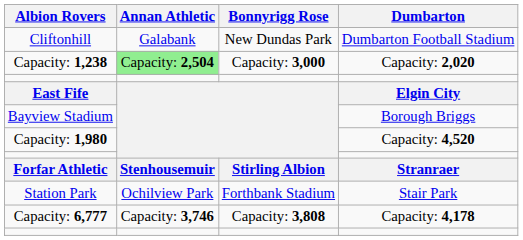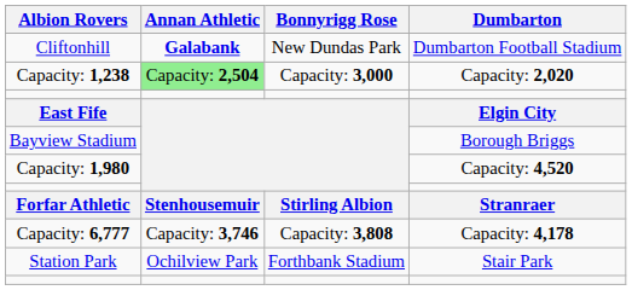 <table class="wikitable" style="text-align:center">
 <tr>
 <th><a href='#'>Albion Rovers</a></th>
 <th><a href='#'>Annan Athletic</a></th>
 <th><a href='#'>Bonnyrigg Rose</a></th>
 <th><a href='#'>Dumbarton</a></th>
 </tr>
 <tr>
 <td><a href='#'>Cliftonhill</a></td>
-<td><a href='#'>Galabank</a></td>
+<td><strong><a href='#'>Galabank</a></strong></td>
 <td>New Dundas Park</td>
 <td><a href='#'>Dumbarton Football Stadium</a></td>
 </tr>
 <tr>
 <td>Capacity: <strong>1,238</strong></td>
 <td style="background: lightgreen;">Capacity: <strong>2,504</strong></td>
 <td>Capacity: <strong>3,000</strong></td>
 <td>Capacity: <strong>2,020</strong></td>
 </tr>
 <tr>
 <td></td>
 <td></td>
 <td></td>
 <td></td>
 </tr>
 <tr>
 <th><a href='#'>East Fife</a></th>
 <th colspan=2 rowspan=4><br></th>
 <th><a href='#'>Elgin City</a></th>
 </tr>
 <tr>
 <td><a href='#'>Bayview Stadium</a></td>
 <td><a href='#'>Borough Briggs</a></td>
 </tr>
 <tr>
 <td>Capacity: <strong>1,980</strong></td>
 <td>Capacity: <strong>4,520</strong></td>
 </tr>
 <tr>
 <td></td>
 <td></td>
 </tr>
 <tr>
 <th><a href='#'>Forfar Athletic</a></th>
 <th><a href='#'>Stenhousemuir</a></th>
 <th><a href='#'>Stirling Albion</a></th>
 <th><a href='#'>Stranraer</a></th>
 </tr>
 <tr>
+<td>Capacity: <strong>6,777</strong></td>
+<td>Capacity: <strong>3,746</strong></td>
+<td>Capacity: <strong>3,808</strong></td>
+<td>Capacity: <strong>4,178</strong></td>
+</tr>
+<tr>
 <td><a href='#'>Station Park</a></td>
 <td><a href='#'>Ochilview Park</a></td>
 <td><a href='#'>Forthbank Stadium</a></td>
 <td><a href='#'>Stair Park</a></td>
-</tr>
-<tr>
-<td>Capacity: <strong>6,777</strong></td>
-<td>Capacity: <strong>3,746</strong></td>
-<td>Capacity: <strong>3,808</strong></td>
-<td>Capacity: <strong>4,178</strong></td>
 </tr>
 <tr>
 <td></td>
 <td></td>
 <td></td>
 <td></td>
 </tr>
 </table>
